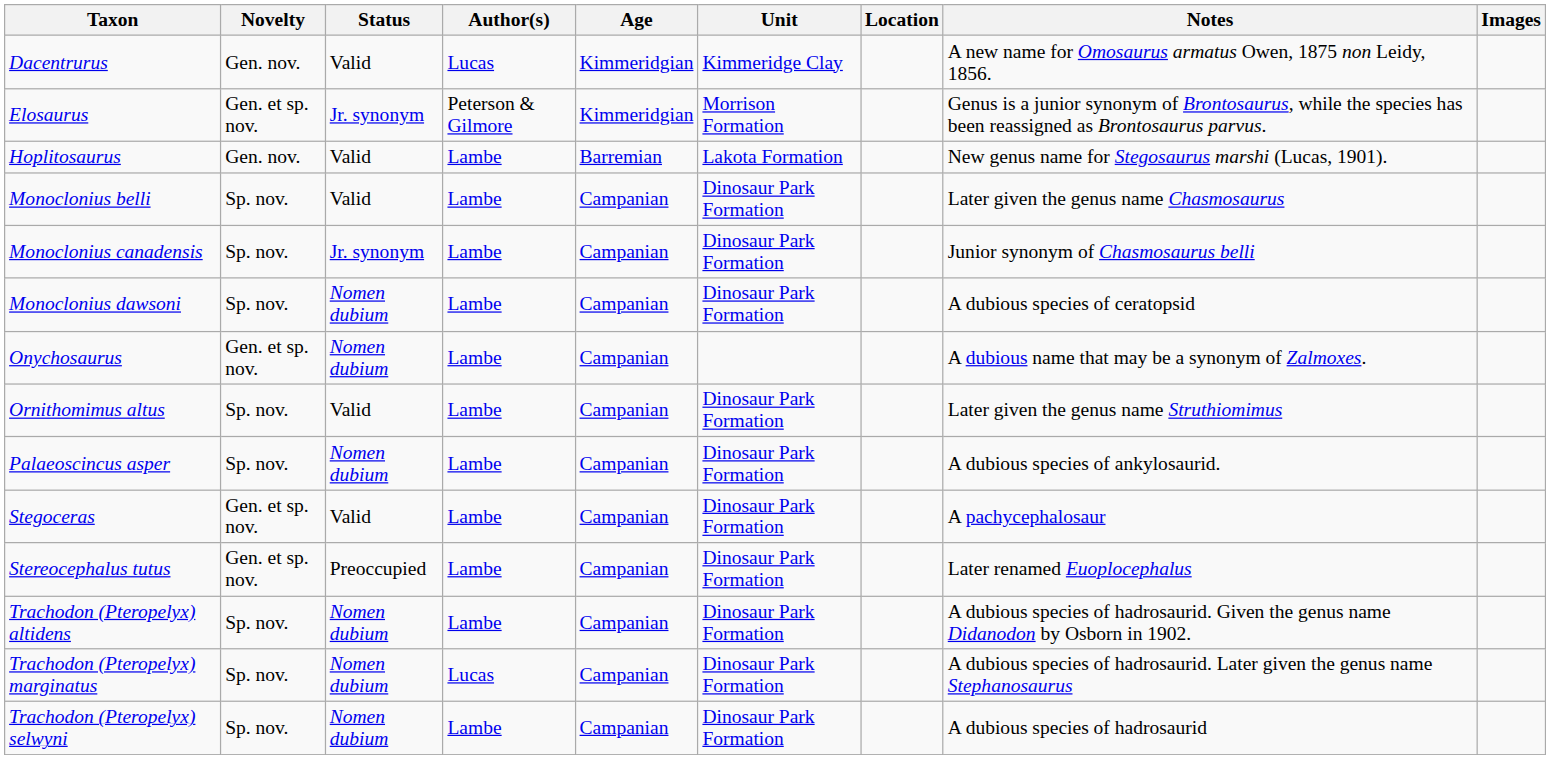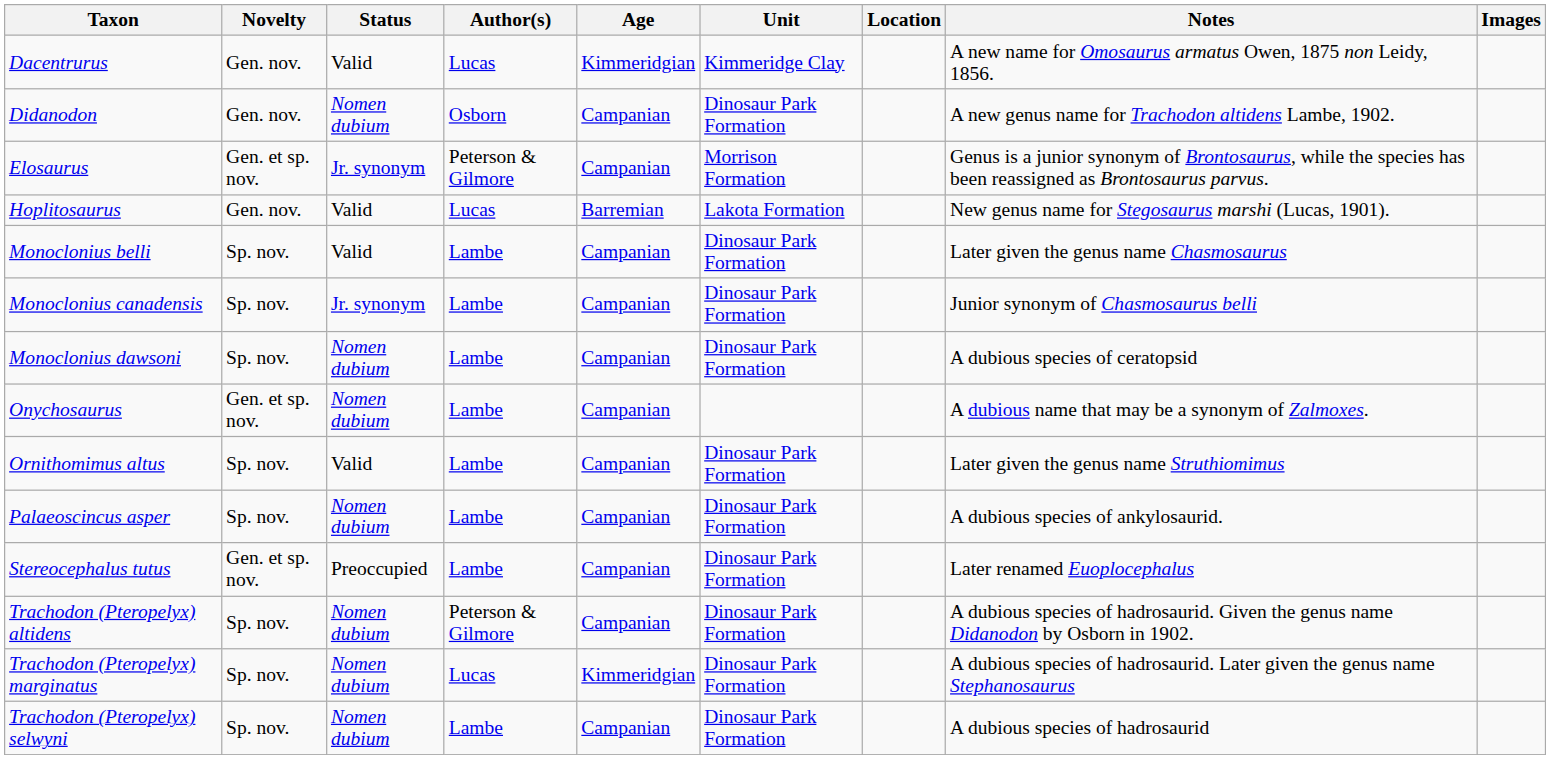 <table class="wikitable sortable" align="center" width="100%">
 <tr>
 <th>Taxon</th>
 <th>Novelty</th>
 <th>Status</th>
 <th>Author(s)</th>
 <th>Age</th>
 <th>Unit</th>
 <th>Location</th>
 <th>Notes</th>
 <th>Images</th>
 </tr>
 <tr>
 <td><em><a href='#'>Dacentrurus</a></em></td>
 <td>Gen. nov.</td>
 <td>Valid</td>
 <td><a href='#'>Lucas</a></td>
 <td><a href='#'>Kimmeridgian</a></td>
 <td><a href='#'>Kimmeridge Clay</a></td>
 <td></td>
 <td>A new name for <em><a href='#'>Omosaurus</a> armatus</em> Owen, 1875 <em>non</em> Leidy, 1856.</td>
 <td></td>
 </tr>
 <tr>
+<td><em><a href='#'>Didanodon</a></em></td>
+<td>Gen. nov.</td>
+<td><em><a href='#'>Nomen dubium</a></em></td>
+<td><a href='#'>Osborn</a></td>
+<td><a href='#'>Campanian</a></td>
+<td><a href='#'>Dinosaur Park Formation</a></td>
+<td></td>
+<td>A new genus name for <em><a href='#'>Trachodon altidens</a></em> Lambe, 1902.</td>
+<td></td>
+</tr>
+<tr>
 <td><em><a href='#'>Elosaurus</a></em></td>
 <td>Gen. et sp. nov.</td>
 <td><a href='#'>Jr. synonym</a></td>
 <td>Peterson & <a href='#'>Gilmore</a></td>
-<td><a href='#'>Kimmeridgian</a></td>
+<td><a href='#'>Campanian</a></td>
 <td><a href='#'>Morrison Formation</a></td>
 <td></td>
 <td>Genus is a junior synonym of <em><a href='#'>Brontosaurus</a></em>, while the species has been reassigned as <em>Brontosaurus parvus</em>.</td>
 <td></td>
 </tr>
 <tr>
 <td><em><a href='#'>Hoplitosaurus</a></em></td>
 <td>Gen. nov.</td>
 <td>Valid</td>
-<td><a href='#'>Lambe</a></td>
+<td><a href='#'>Lucas</a></td>
 <td><a href='#'>Barremian</a></td>
 <td><a href='#'>Lakota Formation</a></td>
 <td></td>
 <td>New genus name for <em><a href='#'>Stegosaurus</a> marshi</em> (Lucas, 1901).</td>
 <td></td>
 </tr>
 <tr>
 <td><em><a href='#'>Monoclonius belli</a></em></td>
 <td>Sp. nov.</td>
 <td>Valid</td>
 <td><a href='#'>Lambe</a></td>
 <td><a href='#'>Campanian</a></td>
 <td><a href='#'>Dinosaur Park Formation</a></td>
 <td></td>
 <td>Later given the genus name <em><a href='#'>Chasmosaurus</a></em></td>
 <td></td>
 </tr>
 <tr>
 <td><em><a href='#'>Monoclonius canadensis</a></em></td>
 <td>Sp. nov.</td>
 <td><a href='#'>Jr. synonym</a></td>
 <td><a href='#'>Lambe</a></td>
 <td><a href='#'>Campanian</a></td>
 <td><a href='#'>Dinosaur Park Formation</a></td>
 <td></td>
 <td>Junior synonym of <em><a href='#'>Chasmosaurus belli</a></em></td>
 <td></td>
 </tr>
 <tr>
 <td><em><a href='#'>Monoclonius dawsoni</a></em></td>
 <td>Sp. nov.</td>
 <td><em><a href='#'>Nomen dubium</a></em></td>
 <td><a href='#'>Lambe</a></td>
 <td><a href='#'>Campanian</a></td>
 <td><a href='#'>Dinosaur Park Formation</a></td>
 <td></td>
 <td>A dubious species of ceratopsid</td>
 <td></td>
 </tr>
 <tr>
 <td><em><a href='#'>Onychosaurus</a></em></td>
 <td>Gen. et sp. nov.</td>
 <td><em><a href='#'>Nomen dubium</a></em></td>
 <td><a href='#'>Lambe</a></td>
 <td><a href='#'>Campanian</a></td>
 <td></td>
 <td></td>
 <td>A <a href='#'>dubious</a> name that may be a synonym of <em><a href='#'>Zalmoxes</a></em>.</td>
 <td></td>
 </tr>
 <tr>
 <td><em><a href='#'>Ornithomimus altus</a></em></td>
 <td>Sp. nov.</td>
 <td>Valid</td>
 <td><a href='#'>Lambe</a></td>
 <td><a href='#'>Campanian</a></td>
 <td><a href='#'>Dinosaur Park Formation</a></td>
 <td></td>
 <td>Later given the genus name <em><a href='#'>Struthiomimus</a></em></td>
 <td></td>
 </tr>
 <tr>
 <td><em><a href='#'>Palaeoscincus asper</a></em></td>
 <td>Sp. nov.</td>
 <td><em><a href='#'>Nomen dubium</a></em></td>
 <td><a href='#'>Lambe</a></td>
 <td><a href='#'>Campanian</a></td>
 <td><a href='#'>Dinosaur Park Formation</a></td>
 <td></td>
 <td>A dubious species of ankylosaurid.</td>
 <td></td>
 </tr>
 <tr>
-<td><em><a href='#'>Stegoceras</a></em></td>
-<td>Gen. et sp. nov.</td>
-<td>Valid</td>
-<td><a href='#'>Lambe</a></td>
-<td><a href='#'>Campanian</a></td>
-<td><a href='#'>Dinosaur Park Formation</a></td>
-<td></td>
-<td>A <a href='#'>pachycephalosaur</a></td>
-<td></td>
-</tr>
-<tr>
 <td><em><a href='#'>Stereocephalus tutus</a></em></td>
 <td>Gen. et sp. nov.</td>
 <td>Preoccupied</td>
 <td><a href='#'>Lambe</a></td>
 <td><a href='#'>Campanian</a></td>
 <td><a href='#'>Dinosaur Park Formation</a></td>
 <td></td>
 <td>Later renamed <em><a href='#'>Euoplocephalus</a></em></td>
 <td></td>
 </tr>
 <tr>
 <td><em><a href='#'>Trachodon (Pteropelyx) altidens</a></em></td>
 <td>Sp. nov.</td>
 <td><em><a href='#'>Nomen dubium</a></em></td>
-<td><a href='#'>Lambe</a></td>
+<td>Peterson & <a href='#'>Gilmore</a></td>
 <td><a href='#'>Campanian</a></td>
 <td><a href='#'>Dinosaur Park Formation</a></td>
 <td></td>
 <td>A dubious species of hadrosaurid. Given the genus name <em><a href='#'>Didanodon</a></em> by Osborn in 1902.</td>
 <td></td>
 </tr>
 <tr>
 <td><em><a href='#'>Trachodon (Pteropelyx) marginatus</a></em></td>
 <td>Sp. nov.</td>
 <td><em><a href='#'>Nomen dubium</a></em></td>
 <td><a href='#'>Lucas</a></td>
-<td><a href='#'>Campanian</a></td>
+<td><a href='#'>Kimmeridgian</a></td>
 <td><a href='#'>Dinosaur Park Formation</a></td>
 <td></td>
 <td>A dubious species of hadrosaurid. Later given the genus name <em><a href='#'>Stephanosaurus</a></em></td>
 <td></td>
 </tr>
 <tr>
 <td><em><a href='#'>Trachodon (Pteropelyx) selwyni</a></em></td>
 <td>Sp. nov.</td>
 <td><em><a href='#'>Nomen dubium</a></em></td>
 <td><a href='#'>Lambe</a></td>
 <td><a href='#'>Campanian</a></td>
 <td><a href='#'>Dinosaur Park Formation</a></td>
 <td></td>
 <td>A dubious species of hadrosaurid</td>
 <td></td>
 </tr>
 <tr>
 </tr>
 </table>
